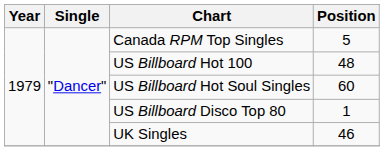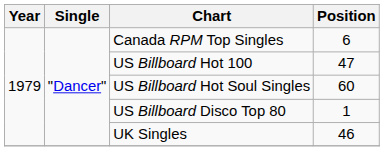 <table class="wikitable">
 <tr>
 <th>Year</th>
 <th>Single</th>
 <th>Chart</th>
 <th>Position</th>
 </tr>
 <tr>
 <td rowspan="5">1979</td>
 <td rowspan="5">"<a href='#'>Dancer</a>"</td>
 <td>Canada <em>RPM</em> Top Singles</td>
-<td style="text-align:center;">5</td>
+<td style="text-align:center;">6</td>
 </tr>
 <tr>
 <td>US <em>Billboard</em> Hot 100</td>
-<td align="center">48</td>
+<td align="center">47</td>
 </tr>
 <tr>
 <td>US <em>Billboard</em> Hot Soul Singles</td>
 <td align="center">60</td>
 </tr>
 <tr>
 <td>US <em>Billboard</em> Disco Top 80</td>
 <td align="center">1</td>
 </tr>
 <tr>
 <td>UK Singles</td>
 <td align="center">46</td>
 </tr>
 <tr>
 </tr>
 </table>
